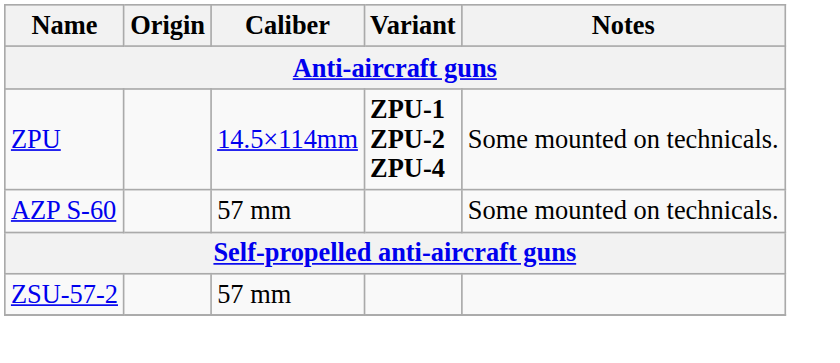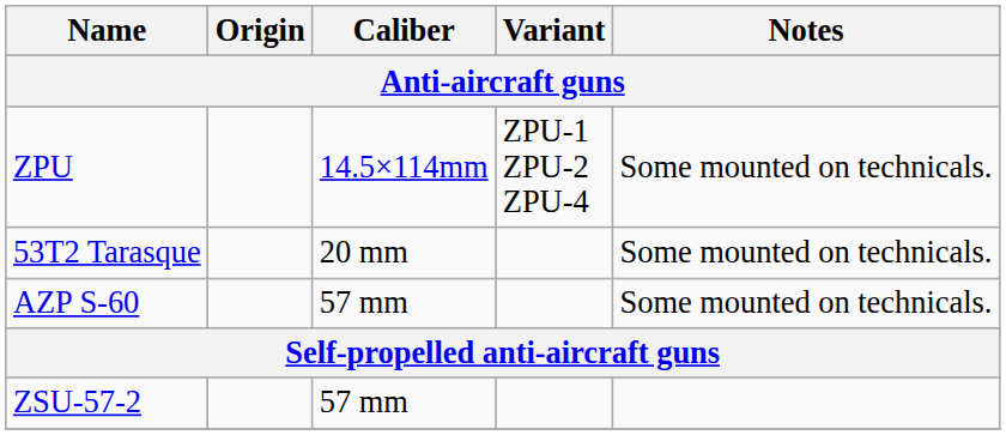 <table class="wikitable">
 <tr>
 <th>Name</th>
 <th>Origin</th>
 <th>Caliber</th>
 <th>Variant</th>
 <th>Notes</th>
 </tr>
 <tr>
 <th colspan="5"><a href='#'>Anti-aircraft guns</a></th>
 </tr>
 <tr>
 <td><a href='#'>ZPU</a></td>
 <td></td>
 <td><a href='#'>14.5×114mm</a></td>
-<td><strong>ZPU-1<br>ZPU-2<br>ZPU-4</strong></td>
+<td>ZPU-1<br>ZPU-2<br>ZPU-4</td>
+<td>Some mounted on technicals.</td>
+</tr>
+<tr>
+<td><a href='#'>53T2 Tarasque</a></td>
+<td></td>
+<td>20 mm</td>
+<td></td>
 <td>Some mounted on technicals.</td>
 </tr>
 <tr>
 <td><a href='#'>AZP S-60</a></td>
 <td></td>
 <td>57 mm</td>
 <td></td>
 <td>Some mounted on technicals.</td>
 </tr>
 <tr>
 <th colspan="5"><a href='#'>Self-propelled anti-aircraft guns</a></th>
 </tr>
 <tr>
 <td><a href='#'>ZSU-57-2</a></td>
 <td></td>
 <td>57 mm</td>
 <td></td>
 <td></td>
 </tr>
 <tr>
 </tr>
 </table>
